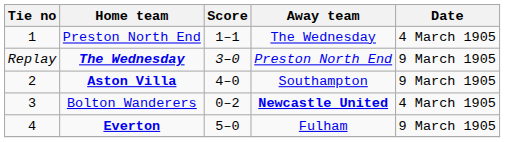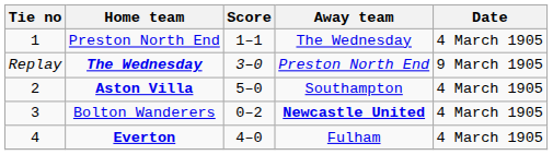 <table class="wikitable" style="text-align: center">
 <tr>
 <th>Tie no</th>
 <th>Home team</th>
 <th>Score</th>
 <th>Away team</th>
 <th>Date</th>
 </tr>
 <tr>
 <td>1</td>
 <td><a href='#'>Preston North End</a></td>
 <td>1–1</td>
 <td><a href='#'>The Wednesday</a></td>
 <td>4 March 1905</td>
 </tr>
 <tr>
 <td><em>Replay</em></td>
 <td><strong><em><a href='#'>The Wednesday</a></em></strong></td>
 <td><em>3–0</em></td>
 <td><em><a href='#'>Preston North End</a></em></td>
 <td>9 March 1905</td>
 </tr>
 <tr>
 <td>2</td>
 <td><strong><a href='#'>Aston Villa</a></strong></td>
-<td>4–0</td>
+<td>5–0</td>
 <td><a href='#'>Southampton</a></td>
-<td>9 March 1905</td>
+<td>4 March 1905</td>
 </tr>
 <tr>
 <td>3</td>
 <td><a href='#'>Bolton Wanderers</a></td>
 <td>0–2</td>
 <td><strong><a href='#'>Newcastle United</a></strong></td>
 <td>4 March 1905</td>
 </tr>
 <tr>
 <td>4</td>
 <td><strong><a href='#'>Everton</a></strong></td>
-<td>5–0</td>
+<td>4–0</td>
 <td><a href='#'>Fulham</a></td>
-<td>9 March 1905</td>
+<td>4 March 1905</td>
 </tr>
 <tr>
 </tr>
 </table>
